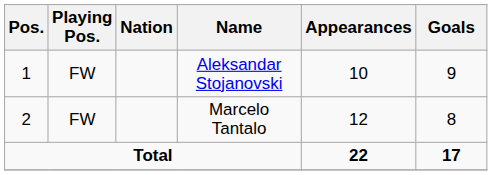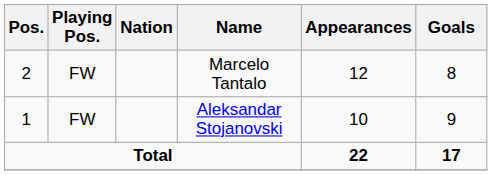 <table class="wikitable sortable" style="font-size:100%; text-align:center">
 <tr>
 <th width=15>Pos.</th>
 <th width=15>Playing Pos.</th>
 <th width=15>Nation</th>
 <th width=110>Name</th>
 <th width=50>Appearances</th>
 <th width=60>Goals</th>
 </tr>
 <tr>
+<td>2</td>
+<td>FW</td>
+<td></td>
+<td>Marcelo Tantalo</td>
+<td>12</td>
+<td>8</td>
+</tr>
+<tr>
 <td>1</td>
 <td>FW</td>
 <td></td>
 <td><a href='#'>Aleksandar Stojanovski</a></td>
 <td>10</td>
 <td>9</td>
-</tr>
-<tr>
-<td>2</td>
-<td>FW</td>
-<td></td>
-<td>Marcelo Tantalo</td>
-<td>12</td>
-<td>8</td>
 </tr>
 <tr>
 <td colspan=4><strong>Total</strong></td>
 <td><strong>22</strong></td>
 <td><strong>17</strong></td>
 </tr>
 <tr>
 </tr>
 </table>
